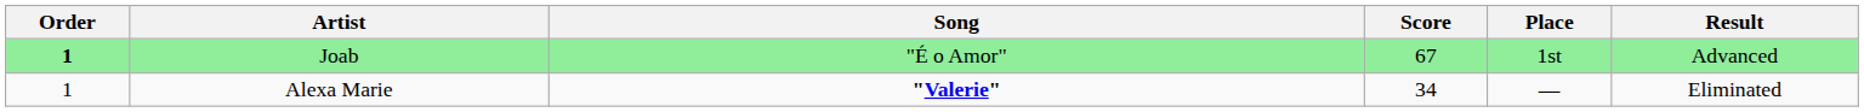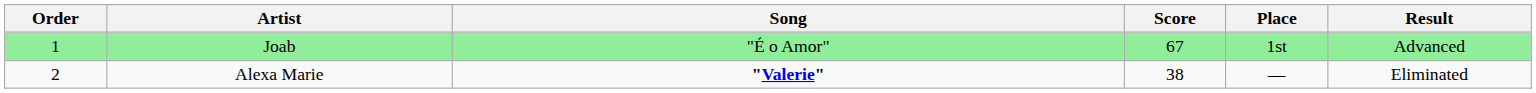 <table class="wikitable" style="text-align:center; width:70%;">
 <tr>
 <th scope="col" width="05%">Order</th>
 <th scope="col" width="17%">Artist</th>
 <th scope="col" width="33%">Song</th>
 <th scope="col" width="05%">Score</th>
 <th scope="col" width="05%">Place</th>
 <th scope="col" width="10%">Result</th>
 </tr>
 <tr bgcolor="#90ee9b">
-<td><strong>1</strong></td>
+<td>1</td>
 <td>Joab</td>
 <td>"É o Amor"</td>
 <td>67</td>
 <td>1st</td>
 <td>Advanced</td>
 </tr>
 <tr>
-<td>1</td>
+<td>2</td>
 <td>Alexa Marie</td>
 <td><strong>"<a href='#'>Valerie</a>"</strong></td>
-<td>34</td>
+<td>38</td>
 <td>—</td>
 <td>Eliminated</td>
 </tr>
 </table>
